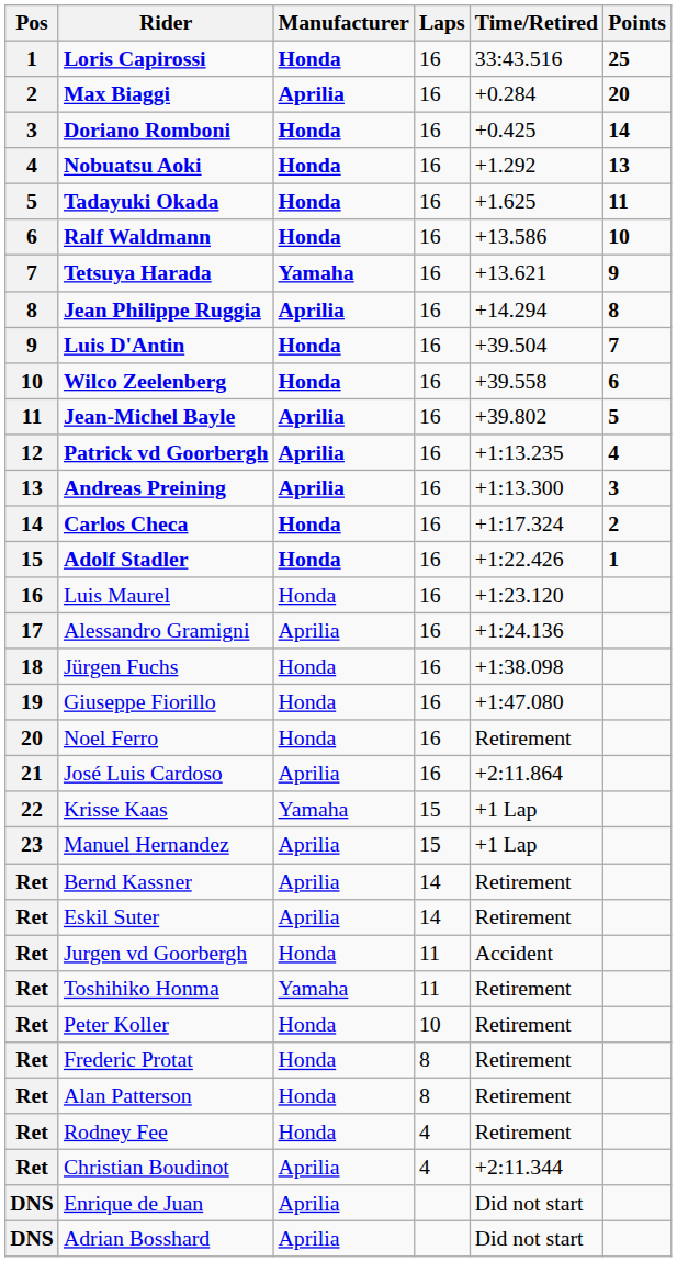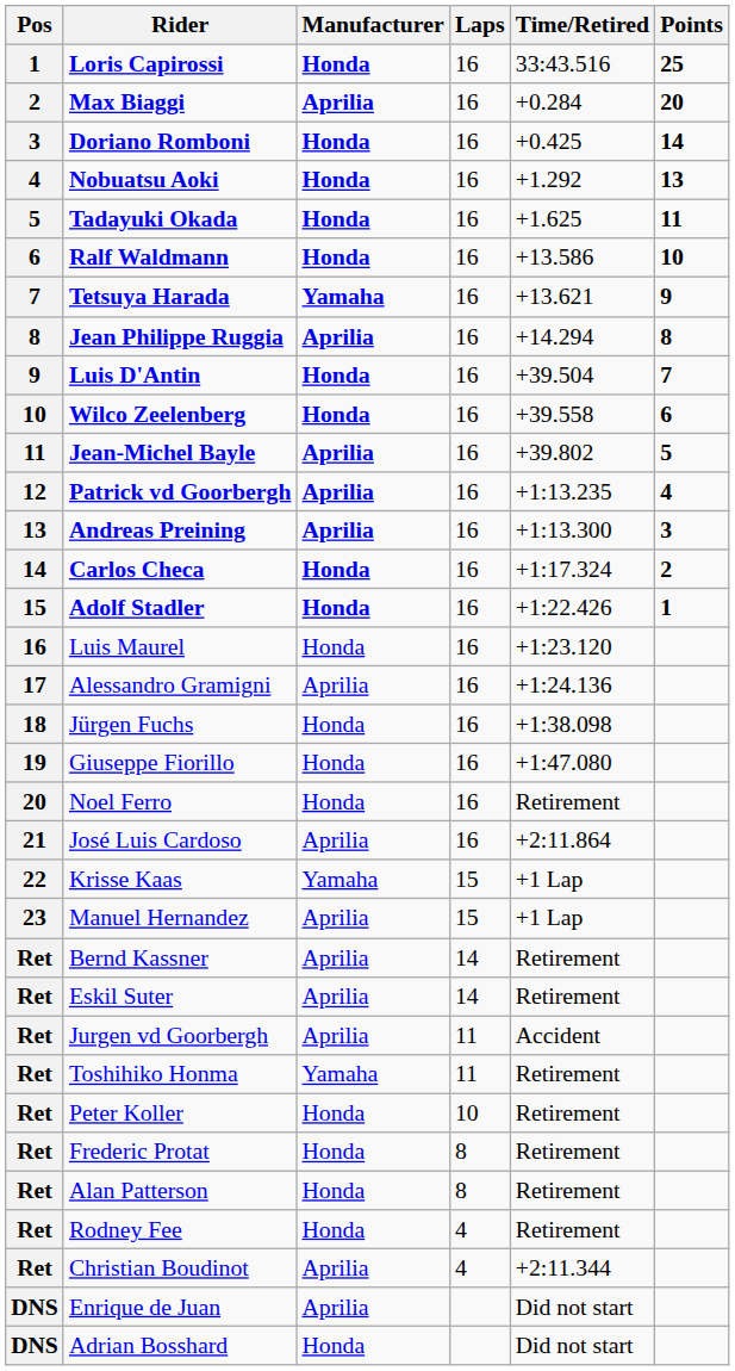 <table class="wikitable" style="font-size: 95%;">
 <tr>
 <th>Pos</th>
 <th>Rider</th>
 <th>Manufacturer</th>
 <th>Laps</th>
 <th>Time/Retired</th>
 <th>Points</th>
 </tr>
 <tr>
 <th>1</th>
 <td> <strong><a href='#'>Loris Capirossi</a></strong></td>
 <td><strong><a href='#'>Honda</a></strong></td>
 <td>16</td>
 <td>33:43.516</td>
 <td><strong>25</strong></td>
 </tr>
 <tr>
 <th>2</th>
 <td> <strong><a href='#'>Max Biaggi</a></strong></td>
 <td><strong><a href='#'>Aprilia</a></strong></td>
 <td>16</td>
 <td>+0.284</td>
 <td><strong>20</strong></td>
 </tr>
 <tr>
 <th>3</th>
 <td> <strong><a href='#'>Doriano Romboni</a></strong></td>
 <td><strong><a href='#'>Honda</a></strong></td>
 <td>16</td>
 <td>+0.425</td>
 <td><strong>14</strong></td>
 </tr>
 <tr>
 <th>4</th>
 <td> <strong><a href='#'>Nobuatsu Aoki</a></strong></td>
 <td><strong><a href='#'>Honda</a></strong></td>
 <td>16</td>
 <td>+1.292</td>
 <td><strong>13</strong></td>
 </tr>
 <tr>
 <th>5</th>
 <td> <strong><a href='#'>Tadayuki Okada</a></strong></td>
 <td><strong><a href='#'>Honda</a></strong></td>
 <td>16</td>
 <td>+1.625</td>
 <td><strong>11</strong></td>
 </tr>
 <tr>
 <th>6</th>
 <td> <strong><a href='#'>Ralf Waldmann</a></strong></td>
 <td><strong><a href='#'>Honda</a></strong></td>
 <td>16</td>
 <td>+13.586</td>
 <td><strong>10</strong></td>
 </tr>
 <tr>
 <th>7</th>
 <td> <strong><a href='#'>Tetsuya Harada</a></strong></td>
 <td><strong><a href='#'>Yamaha</a></strong></td>
 <td>16</td>
 <td>+13.621</td>
 <td><strong>9</strong></td>
 </tr>
 <tr>
 <th>8</th>
 <td> <strong><a href='#'>Jean Philippe Ruggia</a></strong></td>
 <td><strong><a href='#'>Aprilia</a></strong></td>
 <td>16</td>
 <td>+14.294</td>
 <td><strong>8</strong></td>
 </tr>
 <tr>
 <th>9</th>
 <td> <strong><a href='#'>Luis D'Antin</a></strong></td>
 <td><strong><a href='#'>Honda</a></strong></td>
 <td>16</td>
 <td>+39.504</td>
 <td><strong>7</strong></td>
 </tr>
 <tr>
 <th>10</th>
 <td> <strong><a href='#'>Wilco Zeelenberg</a></strong></td>
 <td><strong><a href='#'>Honda</a></strong></td>
 <td>16</td>
 <td>+39.558</td>
 <td><strong>6</strong></td>
 </tr>
 <tr>
 <th>11</th>
 <td> <strong><a href='#'>Jean-Michel Bayle</a></strong></td>
 <td><strong><a href='#'>Aprilia</a></strong></td>
 <td>16</td>
 <td>+39.802</td>
 <td><strong>5</strong></td>
 </tr>
 <tr>
 <th>12</th>
 <td> <strong><a href='#'>Patrick vd Goorbergh</a></strong></td>
 <td><strong><a href='#'>Aprilia</a></strong></td>
 <td>16</td>
 <td>+1:13.235</td>
 <td><strong>4</strong></td>
 </tr>
 <tr>
 <th>13</th>
 <td> <strong><a href='#'>Andreas Preining</a></strong></td>
 <td><strong><a href='#'>Aprilia</a></strong></td>
 <td>16</td>
 <td>+1:13.300</td>
 <td><strong>3</strong></td>
 </tr>
 <tr>
 <th>14</th>
 <td> <strong><a href='#'>Carlos Checa</a></strong></td>
 <td><strong><a href='#'>Honda</a></strong></td>
 <td>16</td>
 <td>+1:17.324</td>
 <td><strong>2</strong></td>
 </tr>
 <tr>
 <th>15</th>
 <td> <strong><a href='#'>Adolf Stadler</a></strong></td>
 <td><strong><a href='#'>Honda</a></strong></td>
 <td>16</td>
 <td>+1:22.426</td>
 <td><strong>1</strong></td>
 </tr>
 <tr>
 <th>16</th>
 <td> <a href='#'>Luis Maurel</a></td>
 <td><a href='#'>Honda</a></td>
 <td>16</td>
 <td>+1:23.120</td>
 <td></td>
 </tr>
 <tr>
 <th>17</th>
 <td> <a href='#'>Alessandro Gramigni</a></td>
 <td><a href='#'>Aprilia</a></td>
 <td>16</td>
 <td>+1:24.136</td>
 <td></td>
 </tr>
 <tr>
 <th>18</th>
 <td> <a href='#'>Jürgen Fuchs</a></td>
 <td><a href='#'>Honda</a></td>
 <td>16</td>
 <td>+1:38.098</td>
 <td></td>
 </tr>
 <tr>
 <th>19</th>
 <td> <a href='#'>Giuseppe Fiorillo</a></td>
 <td><a href='#'>Honda</a></td>
 <td>16</td>
 <td>+1:47.080</td>
 <td></td>
 </tr>
 <tr>
 <th>20</th>
 <td> <a href='#'>Noel Ferro</a></td>
 <td><a href='#'>Honda</a></td>
 <td>16</td>
 <td>Retirement</td>
 <td></td>
 </tr>
 <tr>
 <th>21</th>
 <td> <a href='#'>José Luis Cardoso</a></td>
 <td><a href='#'>Aprilia</a></td>
 <td>16</td>
 <td>+2:11.864</td>
 <td></td>
 </tr>
 <tr>
 <th>22</th>
 <td> <a href='#'>Krisse Kaas</a></td>
 <td><a href='#'>Yamaha</a></td>
 <td>15</td>
 <td>+1 Lap</td>
 <td></td>
 </tr>
 <tr>
 <th>23</th>
 <td> <a href='#'>Manuel Hernandez</a></td>
 <td><a href='#'>Aprilia</a></td>
 <td>15</td>
 <td>+1 Lap</td>
 <td></td>
 </tr>
 <tr>
 <th>Ret</th>
 <td> <a href='#'>Bernd Kassner</a></td>
 <td><a href='#'>Aprilia</a></td>
 <td>14</td>
 <td>Retirement</td>
 <td></td>
 </tr>
 <tr>
 <th>Ret</th>
 <td> <a href='#'>Eskil Suter</a></td>
 <td><a href='#'>Aprilia</a></td>
 <td>14</td>
 <td>Retirement</td>
 <td></td>
 </tr>
 <tr>
 <th>Ret</th>
 <td> <a href='#'>Jurgen vd Goorbergh</a></td>
-<td><a href='#'>Honda</a></td>
+<td><a href='#'>Aprilia</a></td>
 <td>11</td>
 <td>Accident</td>
 <td></td>
 </tr>
 <tr>
 <th>Ret</th>
 <td> <a href='#'>Toshihiko Honma</a></td>
 <td><a href='#'>Yamaha</a></td>
 <td>11</td>
 <td>Retirement</td>
 <td></td>
 </tr>
 <tr>
 <th>Ret</th>
 <td> <a href='#'>Peter Koller</a></td>
 <td><a href='#'>Honda</a></td>
 <td>10</td>
 <td>Retirement</td>
 <td></td>
 </tr>
 <tr>
 <th>Ret</th>
 <td> <a href='#'>Frederic Protat</a></td>
 <td><a href='#'>Honda</a></td>
 <td>8</td>
 <td>Retirement</td>
 <td></td>
 </tr>
 <tr>
 <th>Ret</th>
 <td> <a href='#'>Alan Patterson</a></td>
 <td><a href='#'>Honda</a></td>
 <td>8</td>
 <td>Retirement</td>
 <td></td>
 </tr>
 <tr>
 <th>Ret</th>
 <td> <a href='#'>Rodney Fee</a></td>
 <td><a href='#'>Honda</a></td>
 <td>4</td>
 <td>Retirement</td>
 <td></td>
 </tr>
 <tr>
 <th>Ret</th>
 <td> <a href='#'>Christian Boudinot</a></td>
 <td><a href='#'>Aprilia</a></td>
 <td>4</td>
 <td>+2:11.344</td>
 <td></td>
 </tr>
 <tr>
 <th>DNS</th>
 <td> <a href='#'>Enrique de Juan</a></td>
 <td><a href='#'>Aprilia</a></td>
 <td></td>
 <td>Did not start</td>
 <td></td>
 </tr>
 <tr>
 <th>DNS</th>
 <td> <a href='#'>Adrian Bosshard</a></td>
-<td><a href='#'>Aprilia</a></td>
+<td><a href='#'>Honda</a></td>
 <td></td>
 <td>Did not start</td>
 <td></td>
 </tr>
 </table>
